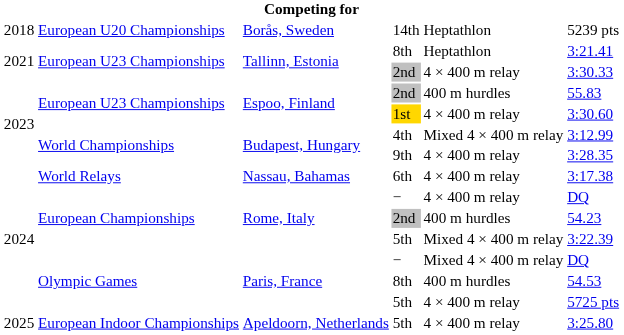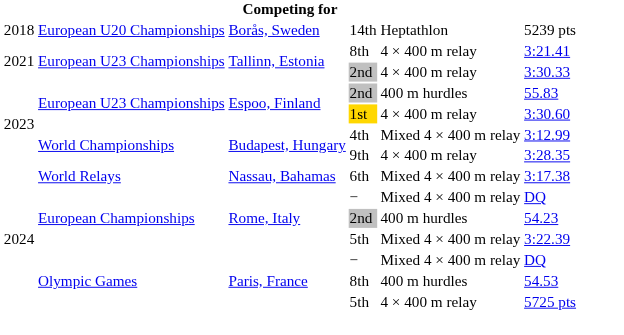 <table>
 <tr>
 <th colspan=6>Competing for </th>
 </tr>
 <tr>
 <td>2018</td>
 <td><a href='#'>European U20 Championships</a></td>
 <td><a href='#'>Borås, Sweden</a></td>
 <td>14th</td>
 <td>Heptathlon</td>
 <td>5239 pts</td>
 </tr>
 <tr>
 <td rowspan=2>2021</td>
 <td rowspan=2><a href='#'>European U23 Championships</a></td>
 <td rowspan=2><a href='#'>Tallinn, Estonia</a></td>
 <td>8th</td>
-<td>Heptathlon</td>
+<td>4 × 400 m relay</td>
 <td><a href='#'>3:21.41</a></td>
 </tr>
 <tr>
 <td bgcolor=silver>2nd</td>
 <td>4 × 400 m relay</td>
 <td><a href='#'>3:30.33</a></td>
 </tr>
 <tr>
 <td rowspan=4>2023</td>
 <td rowspan=2><a href='#'>European U23 Championships</a></td>
 <td rowspan=2><a href='#'>Espoo, Finland</a></td>
 <td bgcolor=silver>2nd</td>
 <td>400 m hurdles</td>
 <td><a href='#'>55.83</a></td>
 </tr>
 <tr>
 <td bgcolor=gold>1st</td>
 <td>4 × 400 m relay</td>
 <td><a href='#'>3:30.60</a></td>
 </tr>
 <tr>
 <td rowspan=2><a href='#'>World Championships</a></td>
 <td rowspan=2><a href='#'>Budapest, Hungary</a></td>
 <td>4th</td>
 <td>Mixed 4 × 400 m relay</td>
 <td><a href='#'>3:12.99</a></td>
 </tr>
 <tr>
 <td>9th</td>
 <td>4 × 400 m relay</td>
 <td><a href='#'>3:28.35</a></td>
 </tr>
 <tr>
 <td rowspan=7>2024</td>
 <td><a href='#'>World Relays</a></td>
 <td><a href='#'>Nassau, Bahamas</a></td>
 <td>6th</td>
-<td>4 × 400 m relay</td>
+<td>Mixed 4 × 400 m relay</td>
 <td><a href='#'>3:17.38</a></td>
 </tr>
 <tr>
 <td rowspan=3><a href='#'>European Championships</a></td>
 <td rowspan=3><a href='#'>Rome, Italy</a></td>
 <td>−</td>
-<td>4 × 400 m relay</td>
+<td>Mixed 4 × 400 m relay</td>
 <td><a href='#'>DQ</a></td>
 </tr>
 <tr>
 <td bgcolor=silver>2nd</td>
 <td>400 m hurdles</td>
 <td><a href='#'>54.23</a></td>
 </tr>
 <tr>
 <td>5th</td>
 <td>Mixed 4 × 400 m relay</td>
 <td><a href='#'>3:22.39</a></td>
 </tr>
 <tr>
 <td rowspan=3><a href='#'>Olympic Games</a></td>
 <td rowspan=3><a href='#'>Paris, France</a></td>
 <td>−</td>
 <td>Mixed 4 × 400 m relay</td>
 <td><a href='#'>DQ</a></td>
 </tr>
 <tr>
 <td>8th</td>
 <td>400 m hurdles</td>
 <td><a href='#'>54.53</a></td>
 </tr>
 <tr>
 <td>5th</td>
 <td>4 × 400 m relay</td>
 <td><a href='#'>5725 pts</a></td>
 </tr>
-<tr>
-<td>2025</td>
-<td><a href='#'>European  Indoor Championships</a></td>
-<td><a href='#'>Apeldoorn, Netherlands</a></td>
-<td>5th</td>
-<td>4 × 400 m relay</td>
-<td><a href='#'>3:25.80</a></td>
-</tr>
 </table>
